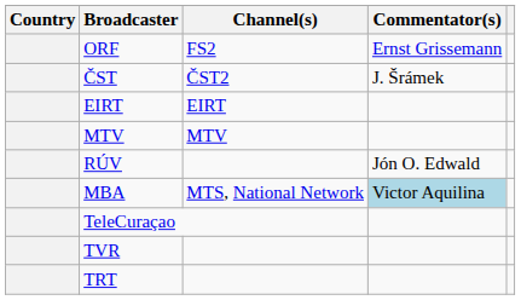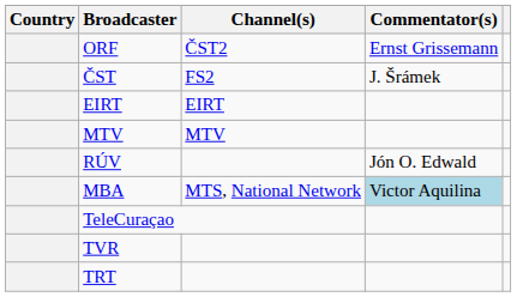 <table class="wikitable plainrowheaders">
 <tr>
 </tr>
 <tr>
 <th scope="col">Country</th>
 <th scope="col">Broadcaster</th>
 <th scope="col">Channel(s)</th>
 <th scope="col">Commentator(s)</th>
 <th scope="col"></th>
 </tr>
 <tr>
 <th scope="row"></th>
 <td><a href='#'>ORF</a></td>
-<td><a href='#'>FS2</a></td>
+<td><a href='#'>ČST2</a></td>
 <td><a href='#'>Ernst Grissemann</a></td>
 <td style="text-align:center"></td>
 </tr>
 <tr>
 <th scope="row"></th>
 <td><a href='#'>ČST</a></td>
-<td><a href='#'>ČST2</a></td>
+<td><a href='#'>FS2</a></td>
 <td>J. Šrámek</td>
 <td style="text-align:center"></td>
 </tr>
 <tr>
 <th scope="row"></th>
 <td><a href='#'>EIRT</a></td>
 <td><a href='#'>EIRT</a></td>
 <td></td>
 <td style="text-align:center"></td>
 </tr>
 <tr>
 <th scope="row"></th>
 <td><a href='#'>MTV</a></td>
 <td><a href='#'>MTV</a></td>
 <td></td>
 <td style="text-align:center"></td>
 </tr>
 <tr>
 <th scope="row"></th>
 <td><a href='#'>RÚV</a></td>
 <td></td>
 <td>Jón O. Edwald</td>
 <td style="text-align:center"></td>
 </tr>
 <tr>
 <th scope="row"></th>
 <td><a href='#'>MBA</a></td>
 <td><a href='#'>MTS</a>, <a href='#'>National Network</a></td>
 <td style="background: lightblue;">Victor Aquilina</td>
 <td style="text-align:center"></td>
 </tr>
 <tr>
 <th scope="row"></th>
 <td colspan="2"><a href='#'>TeleCuraçao</a></td>
 <td></td>
 <td style="text-align:center"></td>
 </tr>
 <tr>
 <th scope="row"></th>
 <td><a href='#'>TVR</a></td>
 <td></td>
 <td></td>
 <td style="text-align:center"></td>
 </tr>
 <tr>
 <th scope="row"></th>
 <td><a href='#'>TRT</a></td>
 <td></td>
 <td></td>
 <td style="text-align:center"></td>
 </tr>
 </table>
